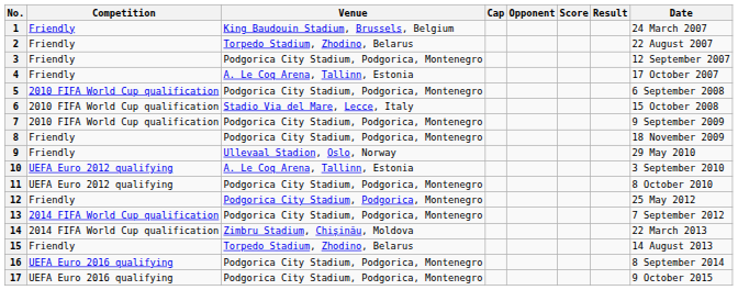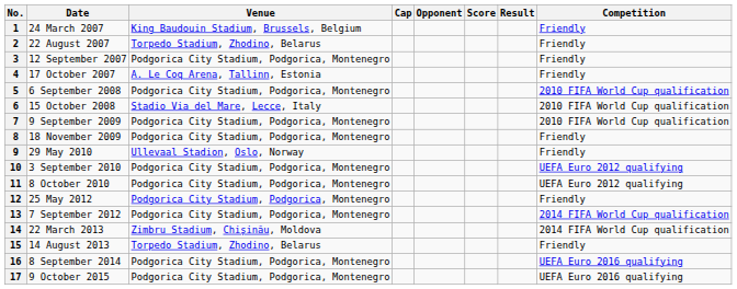 <table class="wikitable">
 <tr>
 <th>No.</th>
-<th>Competition</th>
+<th>Date</th>
 <th>Venue</th>
 <th>Cap</th>
 <th>Opponent</th>
 <th>Score</th>
 <th>Result</th>
-<th>Date</th>
+<th>Competition</th>
 </tr>
 <tr>
 <th>1</th>
-<td><a href='#'>Friendly</a></td>
+<td>24 March 2007</td>
 <td><a href='#'>King Baudouin Stadium</a>, <a href='#'>Brussels</a>, Belgium</td>
 <td></td>
 <td></td>
 <td></td>
 <td></td>
-<td>24 March 2007</td>
+<td><a href='#'>Friendly</a></td>
 </tr>
 <tr>
 <th>2</th>
-<td>Friendly</td>
+<td>22 August 2007</td>
 <td><a href='#'>Torpedo Stadium</a>, <a href='#'>Zhodino</a>, Belarus</td>
 <td></td>
 <td></td>
 <td></td>
 <td></td>
-<td>22 August 2007</td>
+<td>Friendly</td>
 </tr>
 <tr>
 <th>3</th>
-<td>Friendly</td>
+<td>12 September 2007</td>
 <td>Podgorica City Stadium, Podgorica, Montenegro</td>
 <td></td>
 <td></td>
 <td></td>
 <td></td>
-<td>12 September 2007</td>
+<td>Friendly</td>
 </tr>
 <tr>
 <th>4</th>
-<td>Friendly</td>
+<td>17 October 2007</td>
 <td><a href='#'>A. Le Coq Arena</a>, <a href='#'>Tallinn</a>, Estonia</td>
 <td></td>
 <td></td>
 <td></td>
 <td></td>
-<td>17 October 2007</td>
+<td>Friendly</td>
 </tr>
 <tr>
 <th>5</th>
-<td><a href='#'>2010 FIFA World Cup qualification</a></td>
+<td>6 September 2008</td>
 <td>Podgorica City Stadium, Podgorica, Montenegro</td>
 <td></td>
 <td></td>
 <td></td>
 <td></td>
-<td>6 September 2008</td>
+<td><a href='#'>2010 FIFA World Cup qualification</a></td>
 </tr>
 <tr>
 <th>6</th>
-<td>2010 FIFA World Cup qualification</td>
+<td>15 October 2008</td>
 <td><a href='#'>Stadio Via del Mare</a>, <a href='#'>Lecce</a>, Italy</td>
 <td></td>
 <td></td>
 <td></td>
 <td></td>
-<td>15 October 2008</td>
+<td>2010 FIFA World Cup qualification</td>
 </tr>
 <tr>
 <th>7</th>
-<td>2010 FIFA World Cup qualification</td>
+<td>9 September 2009</td>
 <td>Podgorica City Stadium, Podgorica, Montenegro</td>
 <td></td>
 <td></td>
 <td></td>
 <td></td>
-<td>9 September 2009</td>
+<td>2010 FIFA World Cup qualification</td>
 </tr>
 <tr>
 <th>8</th>
-<td>Friendly</td>
+<td>18 November 2009</td>
 <td>Podgorica City Stadium, Podgorica, Montenegro</td>
 <td></td>
 <td></td>
 <td></td>
 <td></td>
-<td>18 November 2009</td>
+<td>Friendly</td>
 </tr>
 <tr>
 <th>9</th>
-<td>Friendly</td>
+<td>29 May 2010</td>
 <td><a href='#'>Ullevaal Stadion</a>, <a href='#'>Oslo</a>, Norway</td>
 <td></td>
 <td></td>
 <td></td>
 <td></td>
-<td>29 May 2010</td>
+<td>Friendly</td>
 </tr>
 <tr>
 <th>10</th>
-<td><a href='#'>UEFA Euro 2012 qualifying</a></td>
-<td><a href='#'>A. Le Coq Arena</a>, <a href='#'>Tallinn</a>, Estonia</td>
-<td></td>
-<td></td>
-<td></td>
-<td></td>
 <td>3 September 2010</td>
-</tr>
-<tr>
-<th>11</th>
-<td>UEFA Euro 2012 qualifying</td>
 <td>Podgorica City Stadium, Podgorica, Montenegro</td>
 <td></td>
 <td></td>
 <td></td>
 <td></td>
+<td><a href='#'>UEFA Euro 2012 qualifying</a></td>
+</tr>
+<tr>
+<th>11</th>
 <td>8 October 2010</td>
+<td>Podgorica City Stadium, Podgorica, Montenegro</td>
+<td></td>
+<td></td>
+<td></td>
+<td></td>
+<td>UEFA Euro 2012 qualifying</td>
 </tr>
 <tr>
 <th>12</th>
-<td>Friendly</td>
+<td>25 May 2012</td>
 <td><a href='#'>Podgorica City Stadium</a>, <a href='#'>Podgorica</a>, Montenegro</td>
 <td></td>
 <td></td>
 <td></td>
 <td></td>
-<td>25 May 2012</td>
+<td>Friendly</td>
 </tr>
 <tr>
 <th>13</th>
-<td><a href='#'>2014 FIFA World Cup qualification</a></td>
+<td>7 September 2012</td>
 <td>Podgorica City Stadium, Podgorica, Montenegro</td>
 <td></td>
 <td></td>
 <td></td>
 <td></td>
-<td>7 September 2012</td>
+<td><a href='#'>2014 FIFA World Cup qualification</a></td>
 </tr>
 <tr>
 <th>14</th>
-<td>2014 FIFA World Cup qualification</td>
+<td>22 March 2013</td>
 <td><a href='#'>Zimbru Stadium</a>, <a href='#'>Chișinău</a>, Moldova</td>
 <td></td>
 <td></td>
 <td></td>
 <td></td>
-<td>22 March 2013</td>
+<td>2014 FIFA World Cup qualification</td>
 </tr>
 <tr>
 <th>15</th>
-<td>Friendly</td>
+<td>14 August 2013</td>
 <td><a href='#'>Torpedo Stadium</a>, <a href='#'>Zhodino</a>, Belarus</td>
 <td></td>
 <td></td>
 <td></td>
 <td></td>
-<td>14 August 2013</td>
+<td>Friendly</td>
 </tr>
 <tr>
 <th>16</th>
-<td><a href='#'>UEFA Euro 2016 qualifying</a></td>
+<td>8 September 2014</td>
 <td>Podgorica City Stadium, Podgorica, Montenegro</td>
 <td></td>
 <td></td>
 <td></td>
 <td></td>
-<td>8 September 2014</td>
+<td><a href='#'>UEFA Euro 2016 qualifying</a></td>
 </tr>
 <tr>
 <th>17</th>
-<td>UEFA Euro 2016 qualifying</td>
+<td>9 October 2015</td>
 <td>Podgorica City Stadium, Podgorica, Montenegro</td>
 <td></td>
 <td></td>
 <td></td>
 <td></td>
-<td>9 October 2015</td>
+<td>UEFA Euro 2016 qualifying</td>
 </tr>
 </table>
